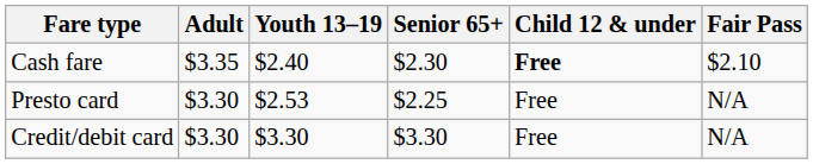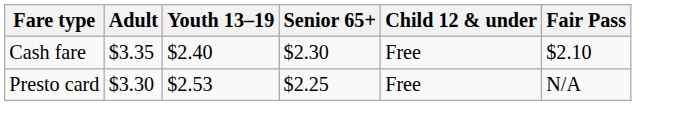 <table class="wikitable">
 <tr>
 <th>Fare type</th>
 <th>Adult</th>
 <th>Youth 13–19</th>
 <th>Senior 65+</th>
 <th>Child 12 & under</th>
 <th>Fair Pass</th>
 </tr>
 <tr>
 <td>Cash fare</td>
 <td>$3.35</td>
 <td>$2.40</td>
 <td>$2.30</td>
-<td><strong>Free</strong></td>
+<td>Free</td>
 <td>$2.10</td>
 </tr>
 <tr>
 <td>Presto card</td>
 <td>$3.30</td>
 <td>$2.53</td>
 <td>$2.25</td>
 <td>Free</td>
 <td>N/A</td>
 </tr>
-<tr>
-<td>Credit/debit card</td>
-<td>$3.30</td>
-<td>$3.30</td>
-<td>$3.30</td>
-<td>Free</td>
-<td>N/A</td>
-</tr>
 </table>
